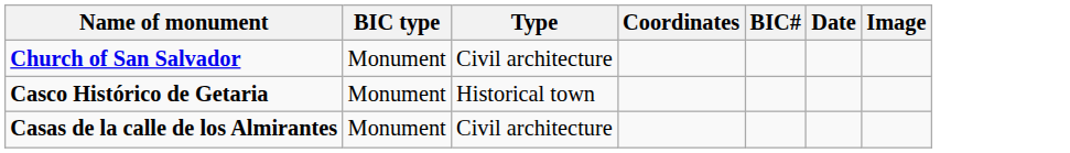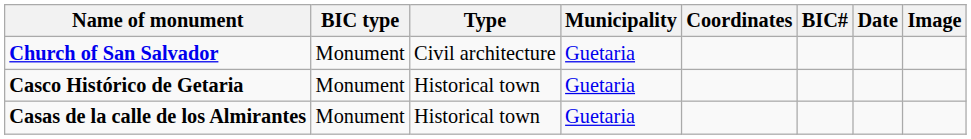 <table class="wikitable">
 <tr>
 <th>Name of monument</th>
 <th>BIC type</th>
 <th>Type</th>
+<th>Municipality</th>
 <th>Coordinates</th>
 <th>BIC#</th>
 <th>Date</th>
 <th>Image</th>
 </tr>
 <tr>
 <td><strong><a href='#'>Church of San Salvador</a></strong></td>
 <td>Monument</td>
 <td>Civil architecture</td>
+<td><a href='#'>Guetaria</a></td>
 <td></td>
 <td></td>
 <td></td>
 <td></td>
 </tr>
 <tr>
 <td><strong>Casco Histórico de Getaria</strong></td>
 <td>Monument</td>
 <td>Historical town</td>
+<td><a href='#'>Guetaria</a></td>
 <td></td>
 <td></td>
 <td></td>
 <td></td>
 </tr>
 <tr>
 <td><strong>Casas de la calle de los Almirantes</strong></td>
 <td>Monument</td>
-<td>Civil architecture</td>
+<td>Historical town</td>
+<td><a href='#'>Guetaria</a></td>
 <td></td>
 <td></td>
 <td></td>
 <td></td>
 </tr>
 </table>
